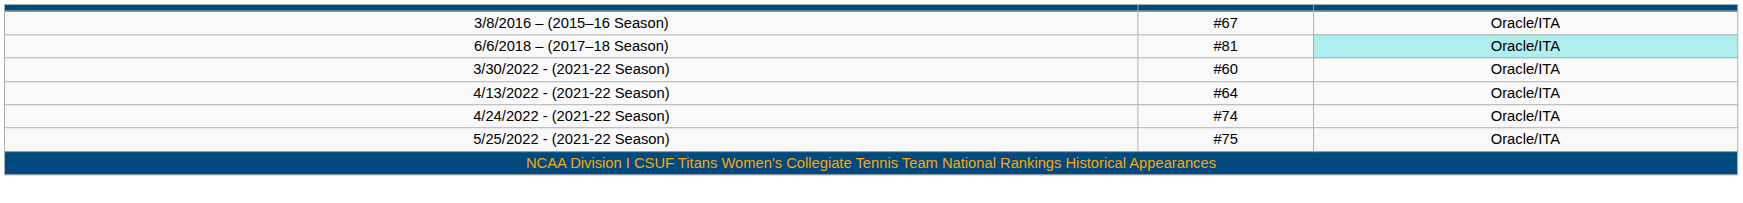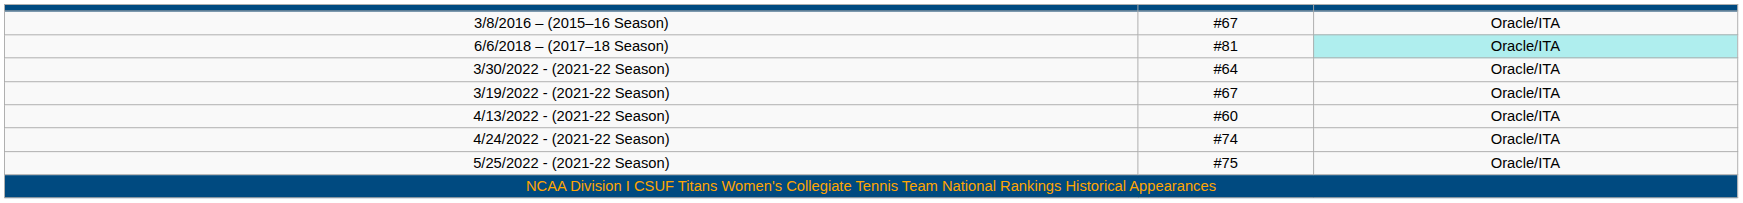 <table class="wikitable" style="width:95%; text-align:center;">
 <tr style="background:#004A80;">
 <th style="background:#004A80;"></th>
 <th style="background:#004A80;"></th>
 <th style="background:#004A80;"></th>
 </tr>
 <tr>
 <td>3/8/2016 – (2015–16 Season)</td>
 <td>#67</td>
 <td>Oracle/ITA</td>
 </tr>
 <tr>
 <td>6/6/2018 – (2017–18 Season)</td>
 <td>#81</td>
 <td style="background: paleturquoise;">Oracle/ITA</td>
 </tr>
 <tr>
 <td>3/30/2022 - (2021-22 Season)</td>
-<td>#60</td>
+<td>#64</td>
+<td>Oracle/ITA</td>
+</tr>
+<tr>
+<td>3/19/2022 - (2021-22 Season)</td>
+<td>#67</td>
 <td>Oracle/ITA</td>
 </tr>
 <tr>
 <td>4/13/2022 - (2021-22 Season)</td>
-<td>#64</td>
+<td>#60</td>
 <td>Oracle/ITA</td>
 </tr>
 <tr>
 <td>4/24/2022 - (2021-22 Season)</td>
 <td>#74</td>
 <td>Oracle/ITA</td>
 </tr>
 <tr>
 <td>5/25/2022 - (2021-22 Season)</td>
 <td>#75</td>
 <td>Oracle/ITA</td>
 </tr>
 <tr>
 <td colspan=3 ! style="background: #004A80; color:orange;">NCAA Division I CSUF Titans Women's Collegiate Tennis Team National Rankings Historical Appearances</td>
 </tr>
 </table>
